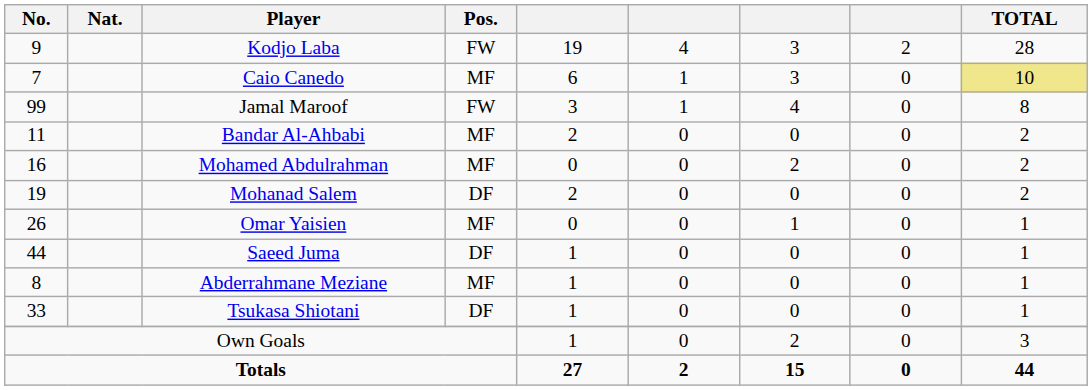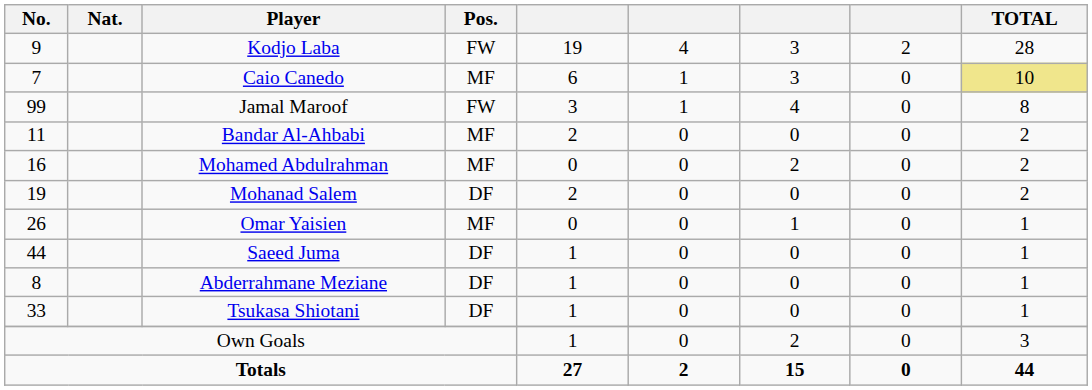 <table class="wikitable sortable alternance"  style="font-size:85%; text-align:center; line-height:14px; width:60%;">
 <tr>
 <th width=10>No.</th>
 <th width=10>Nat.</th>
 <th width=120>Player</th>
 <th width=10>Pos.</th>
 <th width=40></th>
 <th width=40></th>
 <th width=40></th>
 <th width=40></th>
 <th width=10>TOTAL</th>
 </tr>
 <tr>
 <td>9</td>
 <td></td>
 <td><a href='#'>Kodjo Laba</a></td>
 <td>FW</td>
 <td>19</td>
 <td>4</td>
 <td>3</td>
 <td>2</td>
 <td>28</td>
 </tr>
 <tr>
 <td>7</td>
 <td></td>
 <td><a href='#'>Caio Canedo</a></td>
 <td>MF</td>
 <td>6</td>
 <td>1</td>
 <td>3</td>
 <td>0</td>
 <td style="background: khaki;">10</td>
 </tr>
 <tr>
 <td>99</td>
 <td></td>
 <td>Jamal Maroof</td>
 <td>FW</td>
 <td>3</td>
 <td>1</td>
 <td>4</td>
 <td>0</td>
 <td>8</td>
 </tr>
 <tr>
 <td>11</td>
 <td></td>
 <td><a href='#'>Bandar Al-Ahbabi</a></td>
 <td>MF</td>
 <td>2</td>
 <td>0</td>
 <td>0</td>
 <td>0</td>
 <td>2</td>
 </tr>
 <tr>
 <td>16</td>
 <td></td>
 <td><a href='#'>Mohamed Abdulrahman</a></td>
 <td>MF</td>
 <td>0</td>
 <td>0</td>
 <td>2</td>
 <td>0</td>
 <td>2</td>
 </tr>
 <tr>
 <td>19</td>
 <td></td>
 <td><a href='#'>Mohanad Salem</a></td>
 <td>DF</td>
 <td>2</td>
 <td>0</td>
 <td>0</td>
 <td>0</td>
 <td>2</td>
 </tr>
 <tr>
 <td>26</td>
 <td></td>
 <td><a href='#'>Omar Yaisien</a></td>
 <td>MF</td>
 <td>0</td>
 <td>0</td>
 <td>1</td>
 <td>0</td>
 <td>1</td>
 </tr>
 <tr>
 <td>44</td>
 <td></td>
 <td><a href='#'>Saeed Juma</a></td>
 <td>DF</td>
 <td>1</td>
 <td>0</td>
 <td>0</td>
 <td>0</td>
 <td>1</td>
 </tr>
 <tr>
 <td>8</td>
 <td></td>
 <td><a href='#'>Abderrahmane Meziane</a></td>
-<td>MF</td>
+<td>DF</td>
 <td>1</td>
 <td>0</td>
 <td>0</td>
 <td>0</td>
 <td>1</td>
 </tr>
 <tr>
 <td>33</td>
 <td></td>
 <td><a href='#'>Tsukasa Shiotani</a></td>
 <td>DF</td>
 <td>1</td>
 <td>0</td>
 <td>0</td>
 <td>0</td>
 <td>1</td>
 </tr>
 <tr>
 </tr>
 <tr class="sortbottom">
 <td colspan="4">Own Goals</td>
 <td>1</td>
 <td>0</td>
 <td>2</td>
 <td>0</td>
 <td>3</td>
 </tr>
 <tr class="sortbottom">
 <td colspan="4"><strong>Totals</strong></td>
 <td><strong>27</strong></td>
 <td><strong>2</strong></td>
 <td><strong>15</strong></td>
 <td><strong>0</strong></td>
 <td><strong>44</strong></td>
 </tr>
 </table>
